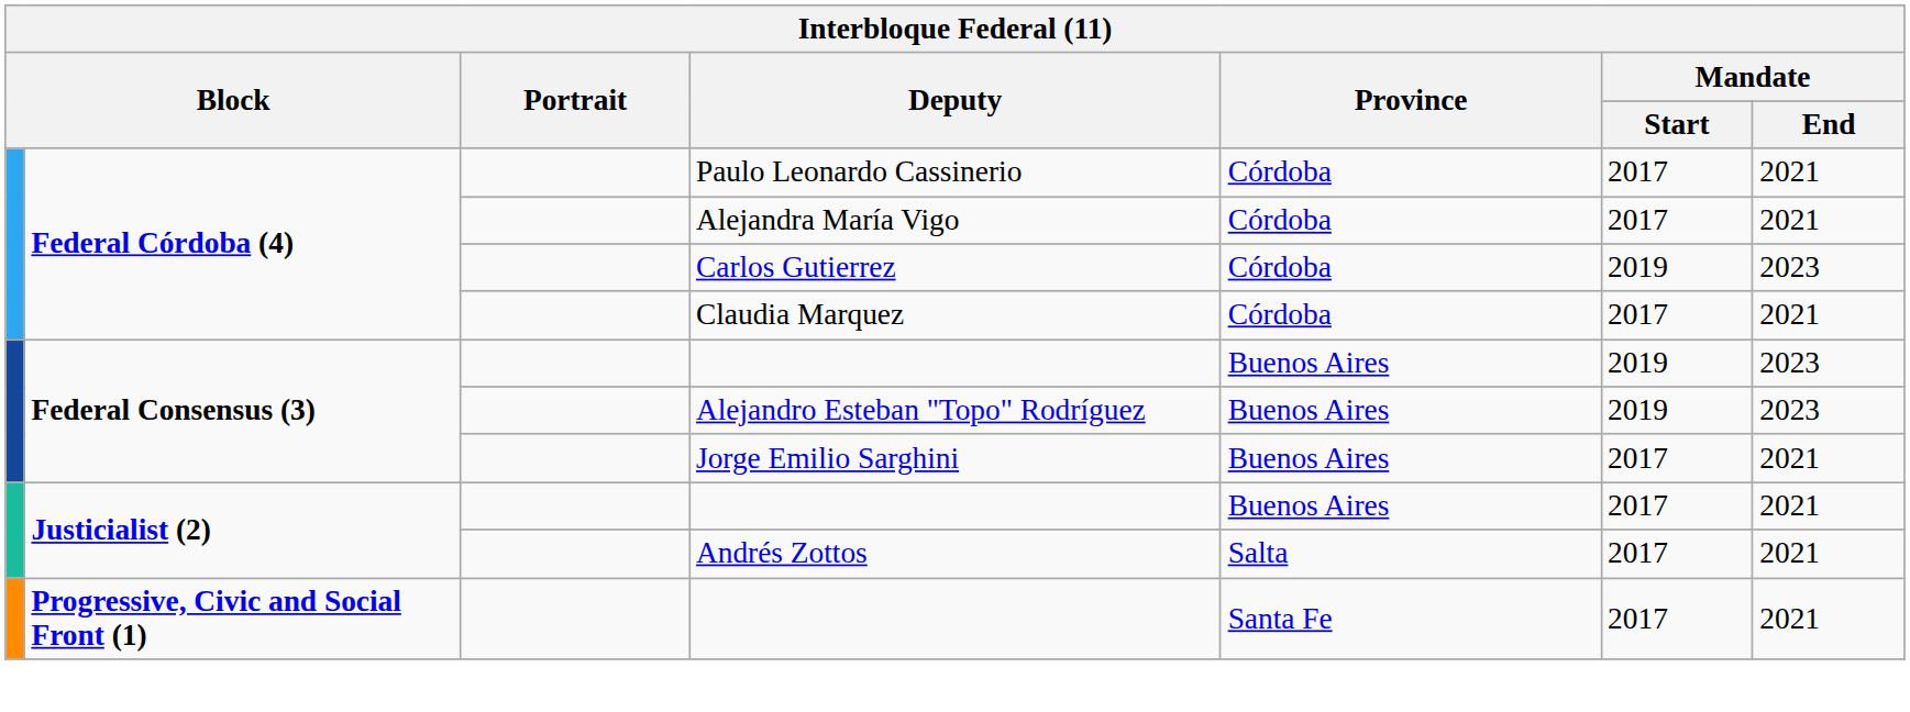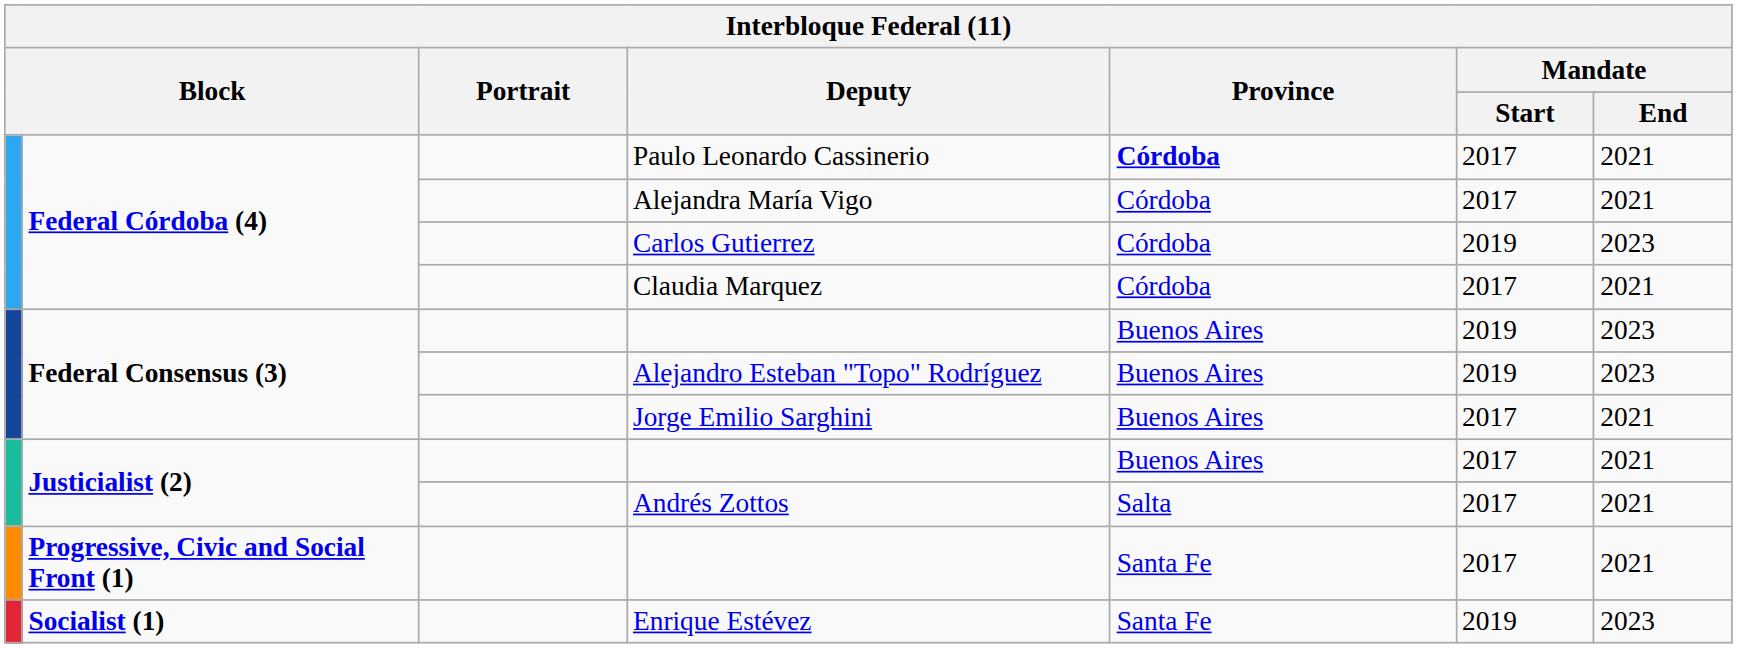 <table class="wikitable sortable" width="80%">
 <tr>
 <th colspan="7">Interbloque Federal (11)</th>
 </tr>
 <tr>
 <th colspan="2" rowspan="2" width="24%"><strong>Block</strong></th>
 <th rowspan="2" width="12%"><strong>Portrait</strong></th>
 <th rowspan="2" width="28%"><strong>Deputy</strong></th>
 <th rowspan="2" width="20%"><strong>Province</strong></th>
 <th colspan="2">Mandate</th>
 </tr>
 <tr>
 <th width=8%><strong>Start</strong></th>
 <th width=8%><strong>End</strong></th>
 </tr>
 <tr>
 <td rowspan="4" bgcolor="#2DA7F0"></td>
 <td rowspan="4"><strong><a href='#'>Federal Córdoba</a> (4)</strong></td>
 <td></td>
 <td>Paulo Leonardo Cassinerio</td>
-<td><a href='#'>Córdoba</a></td>
+<td><strong><a href='#'>Córdoba</a></strong></td>
 <td>2017</td>
 <td>2021</td>
 </tr>
 <tr>
 <td></td>
 <td>Alejandra María Vigo</td>
 <td><a href='#'>Córdoba</a></td>
 <td>2017</td>
 <td>2021</td>
 </tr>
 <tr>
 <td></td>
 <td><a href='#'>Carlos Gutierrez</a></td>
 <td><a href='#'>Córdoba</a></td>
 <td>2019</td>
 <td>2023</td>
 </tr>
 <tr>
 <td></td>
 <td>Claudia Marquez</td>
 <td><a href='#'>Córdoba</a></td>
 <td>2017</td>
 <td>2021</td>
 </tr>
 <tr>
 <td rowspan="3" bgcolor="#16469A" width="1%"></td>
 <td rowspan="3"><strong>Federal Consensus (3)</strong></td>
 <td></td>
 <td></td>
 <td><a href='#'>Buenos Aires</a></td>
 <td>2019</td>
 <td>2023</td>
 </tr>
 <tr>
 <td></td>
 <td><a href='#'>Alejandro Esteban "Topo" Rodríguez</a></td>
 <td><a href='#'>Buenos Aires</a></td>
 <td>2019</td>
 <td>2023</td>
 </tr>
 <tr>
 <td></td>
 <td><a href='#'>Jorge Emilio Sarghini</a></td>
 <td><a href='#'>Buenos Aires</a></td>
 <td>2017</td>
 <td>2021</td>
 </tr>
 <tr>
 <td rowspan="2" bgcolor="#19BC9D"></td>
 <td rowspan="2"><strong><a href='#'>Justicialist</a> (2)</strong></td>
 <td></td>
 <td></td>
 <td><a href='#'>Buenos Aires</a></td>
 <td>2017</td>
 <td>2021</td>
 </tr>
 <tr>
 <td></td>
 <td><a href='#'>Andrés Zottos</a></td>
 <td><a href='#'>Salta</a></td>
 <td>2017</td>
 <td>2021</td>
 </tr>
 <tr>
 <td rowspan="1" bgcolor="#FF8C00"></td>
 <td rowspan="1"><strong><a href='#'>Progressive, Civic and Social Front</a> (1)</strong></td>
 <td></td>
 <td></td>
 <td><a href='#'>Santa Fe</a></td>
 <td>2017</td>
 <td>2021</td>
 </tr>
+<tr>
+<td rowspan="1" bgcolor="#E32636"></td>
+<td><strong><a href='#'>Socialist</a> (1)</strong></td>
+<td></td>
+<td><a href='#'>Enrique Estévez</a></td>
+<td><a href='#'>Santa Fe</a></td>
+<td>2019</td>
+<td>2023</td>
+</tr>
 </table>
